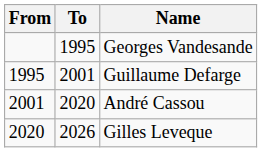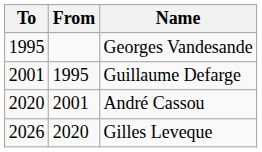 <table class="wikitable">
 <tr>
+<th>To</th>
 <th>From</th>
-<th>To</th>
 <th>Name</th>
 </tr>
 <tr>
+<td>1995</td>
 <td></td>
-<td>1995</td>
 <td>Georges Vandesande</td>
 </tr>
 <tr>
+<td>2001</td>
 <td>1995</td>
-<td>2001</td>
 <td>Guillaume Defarge</td>
 </tr>
 <tr>
+<td>2020</td>
 <td>2001</td>
-<td>2020</td>
 <td>André Cassou</td>
 </tr>
 <tr>
+<td>2026</td>
 <td>2020</td>
-<td>2026</td>
 <td>Gilles Leveque</td>
 </tr>
 </table>
